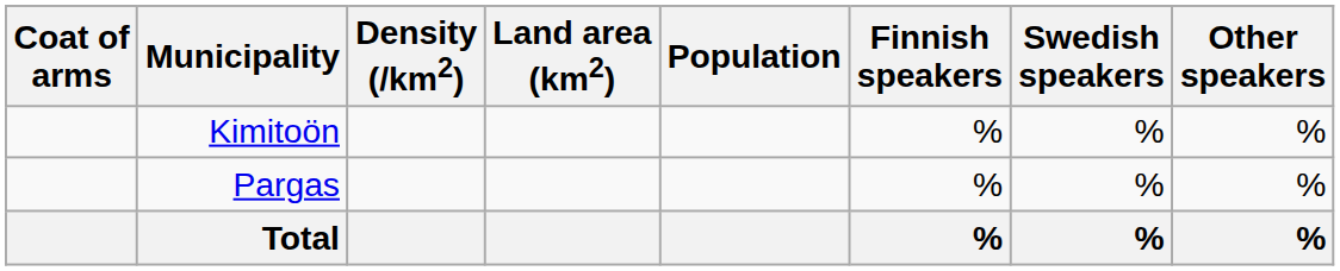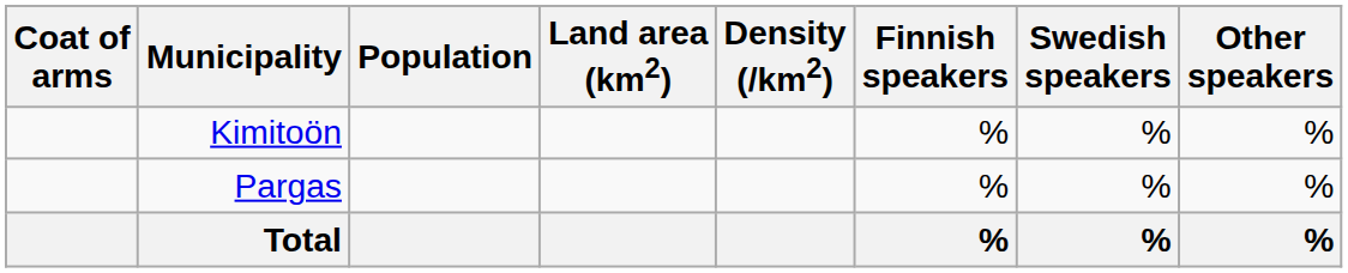 <table class="wikitable sortable" style="font-size: 90%; text-align: right; line-height: normal">
 <tr>
 <th class="unsortable">Coat of<br>arms</th>
 <th>Municipality</th>
+<th>Population</th>
+<th>Land area<br>(km<sup>2</sup>)</th>
 <th>Density<br>(/km<sup>2</sup>)</th>
-<th>Land area<br>(km<sup>2</sup>)</th>
-<th>Population</th>
 <th>Finnish<br>speakers</th>
 <th>Swedish<br>speakers</th>
 <th>Other<br>speakers</th>
 </tr>
 <tr>
 <td></td>
 <td><a href='#'>Kimitoön</a></td>
 <td></td>
 <td></td>
 <td></td>
 <td> %</td>
 <td> %</td>
 <td> %</td>
 </tr>
 <tr>
 <td></td>
 <td><a href='#'>Pargas</a></td>
 <td></td>
 <td></td>
 <td></td>
 <td> %</td>
 <td> %</td>
 <td> %</td>
 </tr>
 <tr>
 <th></th>
 <th + style=text-align:right><strong>Total</strong></th>
 <th + style=text-align:right></th>
 <th + style=text-align:right></th>
 <th + style=text-align:right></th>
 <th !+ style=text-align:right> %</th>
 <th !+ style=text-align:right> %</th>
 <th !+ style=text-align:right> %</th>
 </tr>
 </table>
